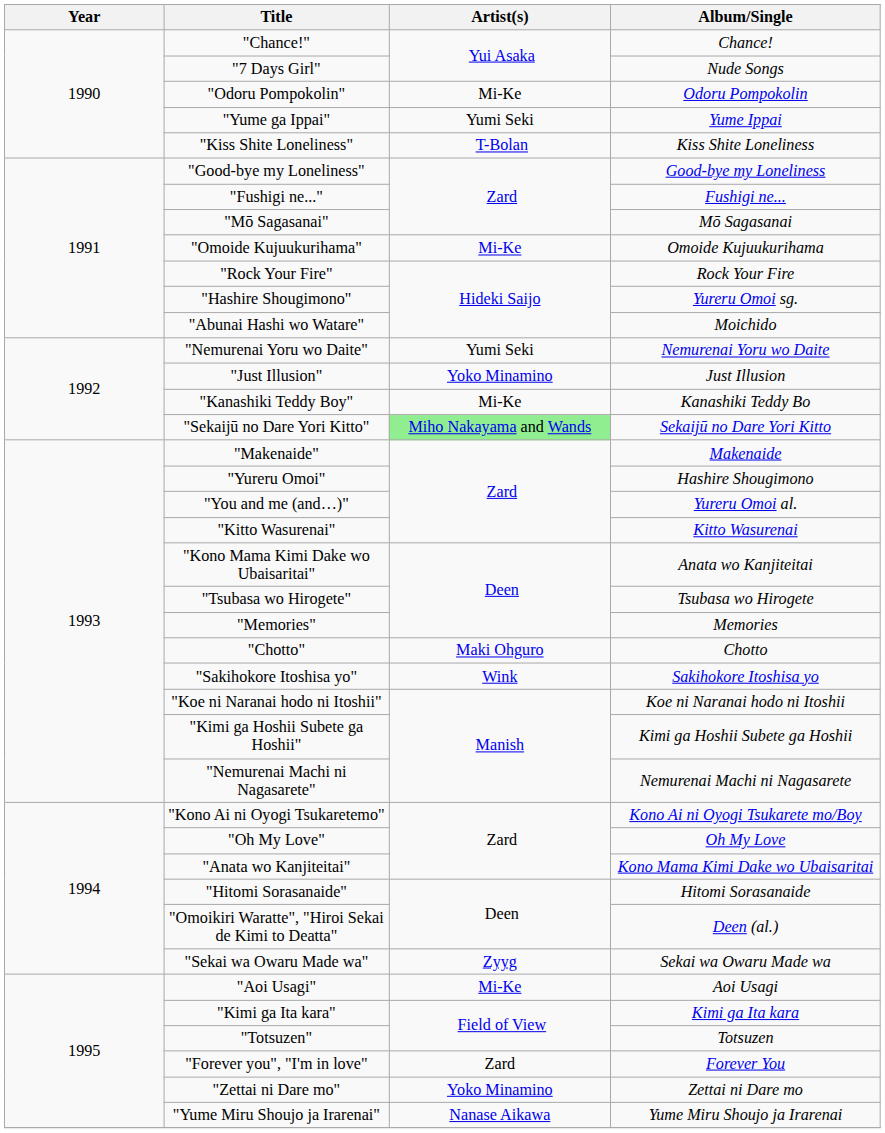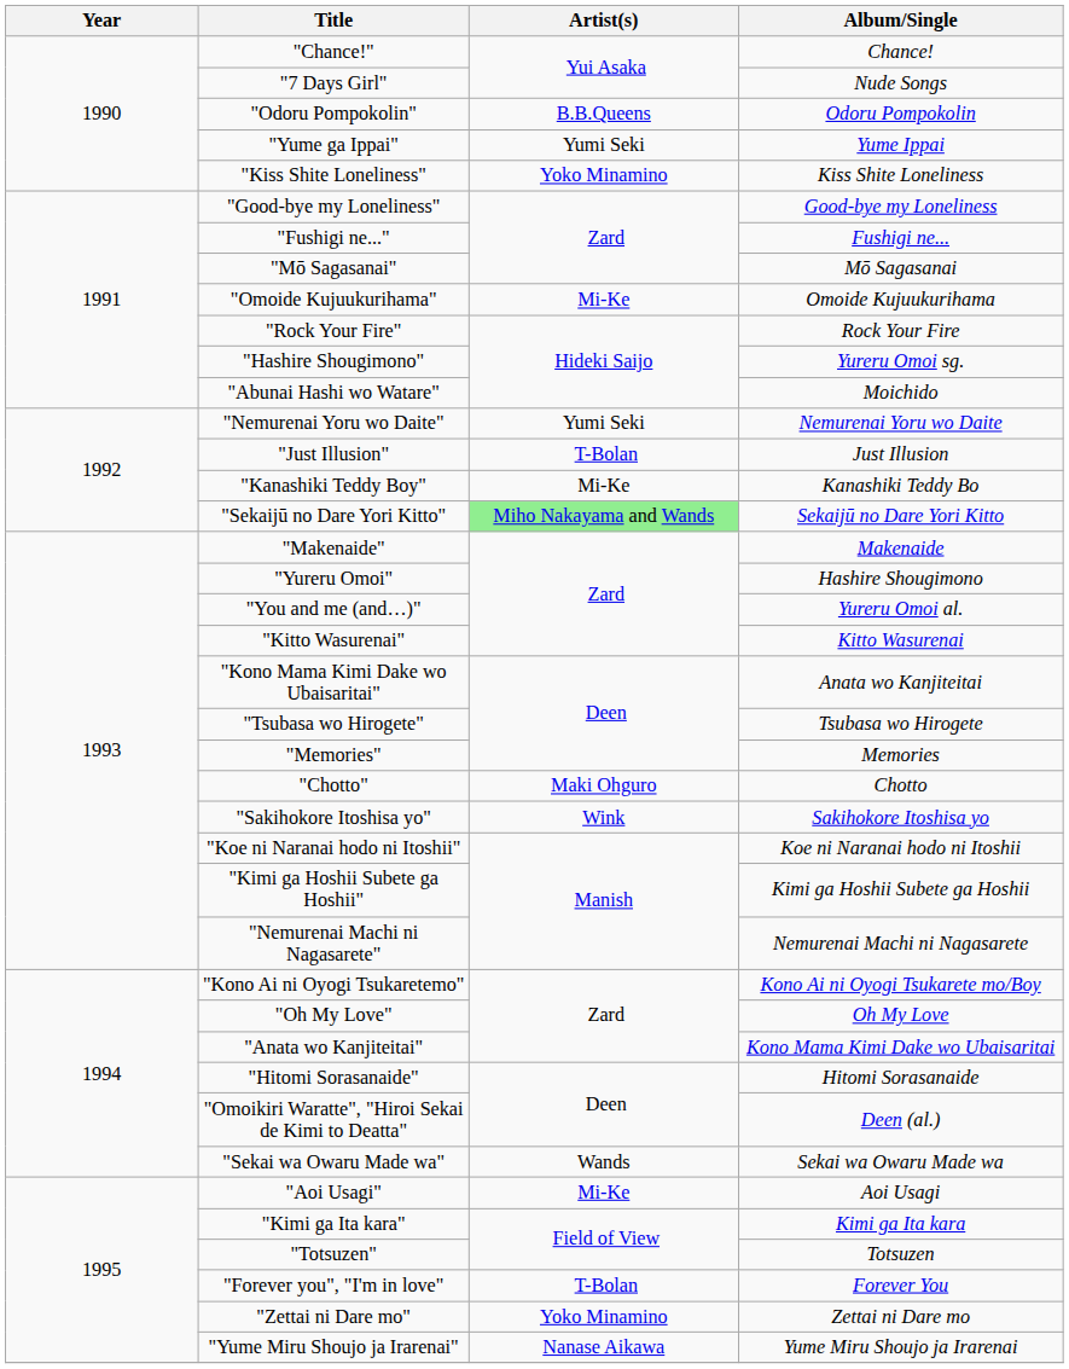 <table class="wikitable plainrowheaders" style="text-align:center;">
 <tr>
 <th scope="col" style="width:10em;">Year</th>
 <th scope="col" style="width:14em;">Title</th>
 <th scope="col" style="width:14em;">Artist(s)</th>
 <th scope="col" style="width:17em;">Album/Single</th>
 </tr>
 <tr>
 <td rowspan="5">1990</td>
 <td scope="row">"Chance!"</td>
 <td rowspan="2"> <a href='#'>Yui Asaka</a></td>
 <td><em>Chance!</em></td>
 </tr>
 <tr>
 <td scope="row">"7 Days Girl"</td>
 <td><em>Nude Songs</em></td>
 </tr>
 <tr>
 <td scope="row">"Odoru Pompokolin"</td>
-<td>Mi-Ke</td>
+<td><a href='#'>B.B.Queens</a></td>
 <td><em><a href='#'>Odoru Pompokolin</a></em></td>
 </tr>
 <tr>
 <td scope="row">"Yume ga Ippai"</td>
 <td>Yumi Seki</td>
 <td><em><a href='#'>Yume Ippai</a></em></td>
 </tr>
 <tr>
 <td scope="row">"Kiss Shite Loneliness"</td>
-<td rowspan="1"> <a href='#'>T-Bolan</a></td>
+<td><a href='#'>Yoko Minamino</a></td>
 <td><em>Kiss Shite Loneliness</em></td>
 </tr>
 <tr>
 <td rowspan="7">1991</td>
 <td scope="row">"Good-bye my Loneliness"</td>
 <td rowspan="3"> <a href='#'>Zard</a></td>
 <td><em><a href='#'>Good-bye my Loneliness</a></em></td>
 </tr>
 <tr>
 <td scope="row">"Fushigi ne..."</td>
 <td><em><a href='#'>Fushigi ne...</a></em></td>
 </tr>
 <tr>
 <td scope="row">"Mō Sagasanai"</td>
 <td><em>Mō Sagasanai</em></td>
 </tr>
 <tr>
 <td scope="row">"Omoide Kujuukurihama"</td>
 <td><a href='#'>Mi-Ke</a></td>
 <td><em>Omoide Kujuukurihama</em></td>
 </tr>
 <tr>
 <td scope="row">"Rock Your Fire"</td>
 <td rowspan="3"><a href='#'>Hideki Saijo</a></td>
 <td><em>Rock Your Fire</em></td>
 </tr>
 <tr>
 <td scope="row">"Hashire Shougimono"</td>
 <td><em><a href='#'>Yureru Omoi</a> sg.</em></td>
 </tr>
 <tr>
 <td scope="row">"Abunai Hashi wo Watare"</td>
 <td><em>Moichido</em></td>
 </tr>
 <tr>
 <td rowspan="4">1992</td>
 <td scope="row">"Nemurenai Yoru wo Daite"</td>
 <td>Yumi Seki</td>
 <td><em><a href='#'>Nemurenai Yoru wo Daite</a></em></td>
 </tr>
 <tr>
 <td scope="row">"Just Illusion"</td>
-<td><a href='#'>Yoko Minamino</a></td>
+<td rowspan="1"> <a href='#'>T-Bolan</a></td>
 <td><em>Just Illusion</em></td>
 </tr>
 <tr>
 <td scope="row">"Kanashiki Teddy Boy"</td>
 <td>Mi-Ke</td>
 <td><em>Kanashiki Teddy Bo</em></td>
 </tr>
 <tr>
 <td scope="row">"Sekaijū no Dare Yori Kitto"</td>
 <td style="background: lightgreen;"><a href='#'>Miho Nakayama</a> and <a href='#'>Wands</a></td>
 <td><em><a href='#'>Sekaijū no Dare Yori Kitto</a></em></td>
 </tr>
 <tr>
 <td rowspan="12">1993</td>
 <td scope="row">"Makenaide"</td>
 <td rowspan="4"> <a href='#'>Zard</a></td>
 <td><em><a href='#'>Makenaide</a></em></td>
 </tr>
 <tr>
 <td scope="row">"Yureru Omoi"</td>
 <td><em>Hashire Shougimono</em></td>
 </tr>
 <tr>
 <td scope="row">"You and me (and…)"</td>
 <td><em><a href='#'>Yureru Omoi</a> al.</em></td>
 </tr>
 <tr>
 <td scope="row">"Kitto Wasurenai"</td>
 <td><em><a href='#'>Kitto Wasurenai</a></em></td>
 </tr>
 <tr>
 <td scope="row">"Kono Mama Kimi Dake wo Ubaisaritai"</td>
 <td rowspan="3"> <a href='#'>Deen</a></td>
 <td><em>Anata wo Kanjiteitai</em></td>
 </tr>
 <tr>
 <td scope="row">"Tsubasa wo Hirogete"</td>
 <td><em>Tsubasa wo Hirogete</em></td>
 </tr>
 <tr>
 <td scope="row">"Memories"</td>
 <td><em>Memories</em></td>
 </tr>
 <tr>
 <td scope="row">"Chotto"</td>
 <td><a href='#'>Maki Ohguro</a></td>
 <td><em>Chotto</em></td>
 </tr>
 <tr>
 <td scope="row">"Sakihokore Itoshisa yo"</td>
 <td><a href='#'>Wink</a></td>
 <td><em><a href='#'>Sakihokore Itoshisa yo</a></em></td>
 </tr>
 <tr>
 <td scope="row">"Koe ni Naranai hodo ni Itoshii"</td>
 <td rowspan="3"><a href='#'>Manish</a></td>
 <td><em>Koe ni Naranai hodo ni Itoshii</em></td>
 </tr>
 <tr>
 <td scope="row">"Kimi ga Hoshii Subete ga Hoshii"</td>
 <td><em>Kimi ga Hoshii Subete ga Hoshii</em></td>
 </tr>
 <tr>
 <td scope="row">"Nemurenai Machi ni Nagasarete"</td>
 <td><em>Nemurenai Machi ni Nagasarete</em></td>
 </tr>
 <tr>
 <td rowspan="6">1994</td>
 <td scope="row">"Kono Ai ni Oyogi Tsukaretemo"</td>
 <td rowspan="3"> Zard</td>
 <td><em><a href='#'>Kono Ai ni Oyogi Tsukarete mo/Boy</a></em></td>
 </tr>
 <tr>
 <td scope="row">"Oh My Love"</td>
 <td><em><a href='#'>Oh My Love</a></em></td>
 </tr>
 <tr>
 <td scope="row">"Anata wo Kanjiteitai"</td>
 <td><em><a href='#'>Kono Mama Kimi Dake wo Ubaisaritai</a></em></td>
 </tr>
 <tr>
 <td scope="row">"Hitomi Sorasanaide"</td>
 <td rowspan="2"> Deen</td>
 <td><em>Hitomi Sorasanaide</em></td>
 </tr>
 <tr>
 <td scope="row">"Omoikiri Waratte", "Hiroi Sekai de Kimi to Deatta"</td>
 <td><em><a href='#'>Deen</a> (al.)</em></td>
 </tr>
 <tr>
 <td scope="row">"Sekai wa Owaru Made wa"</td>
-<td><a href='#'>Zyyg</a></td>
+<td>Wands</td>
 <td><em>Sekai wa Owaru Made wa</em></td>
 </tr>
 <tr>
 <td rowspan="6">1995</td>
 <td scope="row">"Aoi Usagi"</td>
 <td><a href='#'>Mi-Ke</a></td>
 <td><em>Aoi Usagi</em></td>
 </tr>
 <tr>
 <td scope="row">"Kimi ga Ita kara"</td>
 <td rowspan="2"> <a href='#'>Field of View</a></td>
 <td><em><a href='#'>Kimi ga Ita kara</a></em></td>
 </tr>
 <tr>
 <td scope="row">"Totsuzen"</td>
 <td><em>Totsuzen</em></td>
 </tr>
 <tr>
 <td scope="row">"Forever you", "I'm in love"</td>
-<td>Zard</td>
+<td rowspan="1"> <a href='#'>T-Bolan</a></td>
 <td><em><a href='#'>Forever You</a></em></td>
 </tr>
 <tr>
 <td scope="row">"Zettai ni Dare mo"</td>
 <td><a href='#'>Yoko Minamino</a></td>
 <td><em>Zettai ni Dare mo</em></td>
 </tr>
 <tr>
 <td scope="row">"Yume Miru Shoujo ja Irarenai"</td>
 <td><a href='#'>Nanase Aikawa</a></td>
 <td><em>Yume Miru Shoujo ja Irarenai</em></td>
 </tr>
 <tr>
 </tr>
 </table>
